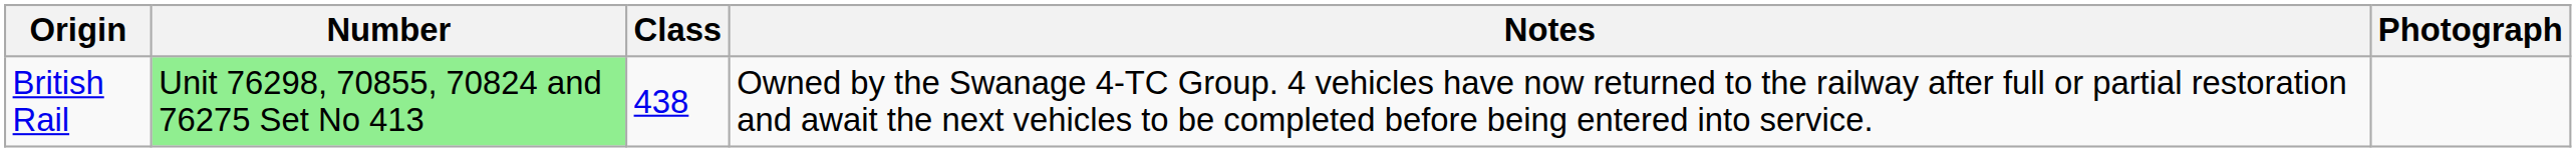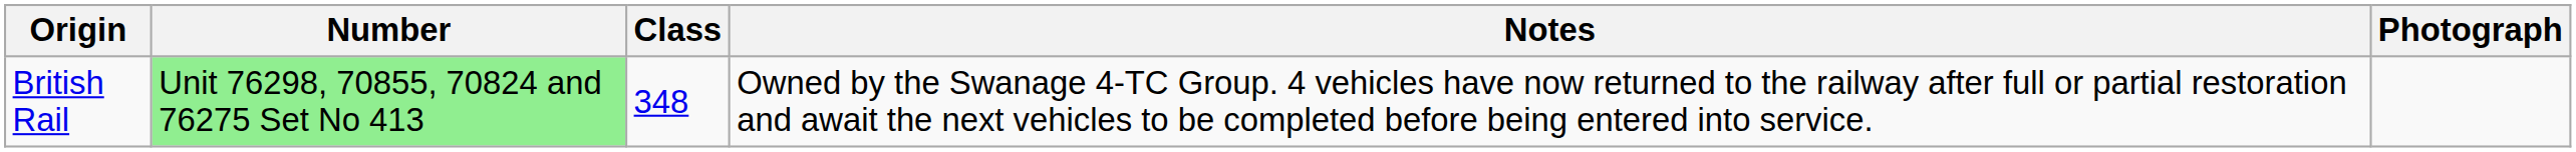 <table class="wikitable">
 <tr>
 <th>Origin</th>
 <th>Number</th>
 <th>Class</th>
 <th>Notes</th>
 <th>Photograph</th>
 </tr>
 <tr>
 <td><a href='#'>British Rail</a></td>
 <td style="background: lightgreen;">Unit 76298, 70855, 70824 and 76275 Set No 413</td>
-<td><a href='#'>438</a></td>
+<td><a href='#'>348</a></td>
 <td>Owned by the Swanage 4-TC Group. 4 vehicles have now returned to the railway after full or partial restoration and await the next vehicles to be completed before being entered into service.</td>
 <td></td>
 </tr>
 </table>
